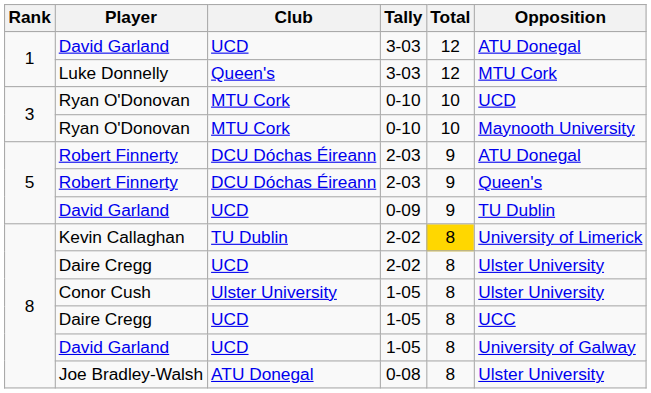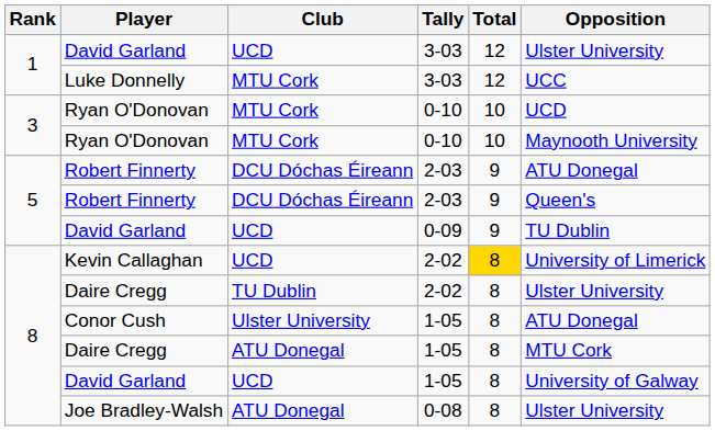 <table class="wikitable">
 <tr>
 <th>Rank</th>
 <th>Player</th>
 <th>Club</th>
 <th>Tally</th>
 <th>Total</th>
 <th>Opposition</th>
 </tr>
 <tr>
 <td rowspan=2 align=center>1</td>
 <td><a href='#'>David Garland</a></td>
 <td><a href='#'>UCD</a></td>
 <td align=center>3-03</td>
 <td align=center>12</td>
-<td><a href='#'>ATU Donegal</a></td>
+<td><a href='#'>Ulster University</a></td>
 </tr>
 <tr>
 <td>Luke Donnelly</td>
-<td><a href='#'>Queen's</a></td>
+<td><a href='#'>MTU Cork</a></td>
 <td align=center>3-03</td>
 <td align=center>12</td>
-<td><a href='#'>MTU Cork</a></td>
+<td><a href='#'>UCC</a></td>
 </tr>
 <tr>
 <td rowspan=2 align=center>3</td>
 <td>Ryan O'Donovan</td>
 <td><a href='#'>MTU Cork</a></td>
 <td align=center>0-10</td>
 <td align=center>10</td>
 <td><a href='#'>UCD</a></td>
 </tr>
 <tr>
 <td>Ryan O'Donovan</td>
 <td><a href='#'>MTU Cork</a></td>
 <td align=center>0-10</td>
 <td align=center>10</td>
 <td><a href='#'>Maynooth University</a></td>
 </tr>
 <tr>
 <td rowspan=3 align=center>5</td>
 <td><a href='#'>Robert Finnerty</a></td>
 <td><a href='#'>DCU Dóchas Éireann</a></td>
 <td align=center>2-03</td>
 <td align=center>9</td>
 <td><a href='#'>ATU Donegal</a></td>
 </tr>
 <tr>
 <td><a href='#'>Robert Finnerty</a></td>
 <td><a href='#'>DCU Dóchas Éireann</a></td>
 <td align=center>2-03</td>
 <td align=center>9</td>
 <td><a href='#'>Queen's</a></td>
 </tr>
 <tr>
 <td><a href='#'>David Garland</a></td>
 <td><a href='#'>UCD</a></td>
 <td align=center>0-09</td>
 <td align=center>9</td>
 <td><a href='#'>TU Dublin</a></td>
 </tr>
 <tr>
 <td rowspan=6 align=center>8</td>
 <td>Kevin Callaghan</td>
-<td><a href='#'>TU Dublin</a></td>
+<td><a href='#'>UCD</a></td>
 <td align=center>2-02</td>
 <td align=center style="background: gold;">8</td>
 <td><a href='#'>University of Limerick</a></td>
 </tr>
 <tr>
 <td>Daire Cregg</td>
-<td><a href='#'>UCD</a></td>
+<td><a href='#'>TU Dublin</a></td>
 <td align=center>2-02</td>
 <td align=center>8</td>
 <td><a href='#'>Ulster University</a></td>
 </tr>
 <tr>
 <td>Conor Cush</td>
 <td><a href='#'>Ulster University</a></td>
 <td align=center>1-05</td>
 <td align=center>8</td>
-<td><a href='#'>Ulster University</a></td>
+<td><a href='#'>ATU Donegal</a></td>
 </tr>
 <tr>
 <td>Daire Cregg</td>
-<td><a href='#'>UCD</a></td>
+<td><a href='#'>ATU Donegal</a></td>
 <td align=center>1-05</td>
 <td align=center>8</td>
-<td><a href='#'>UCC</a></td>
+<td><a href='#'>MTU Cork</a></td>
 </tr>
 <tr>
 <td><a href='#'>David Garland</a></td>
 <td><a href='#'>UCD</a></td>
 <td align=center>1-05</td>
 <td align=center>8</td>
 <td><a href='#'>University of Galway</a></td>
 </tr>
 <tr>
 <td>Joe Bradley-Walsh</td>
 <td><a href='#'>ATU Donegal</a></td>
 <td align=center>0-08</td>
 <td align=center>8</td>
 <td><a href='#'>Ulster University</a></td>
 </tr>
 </table>
